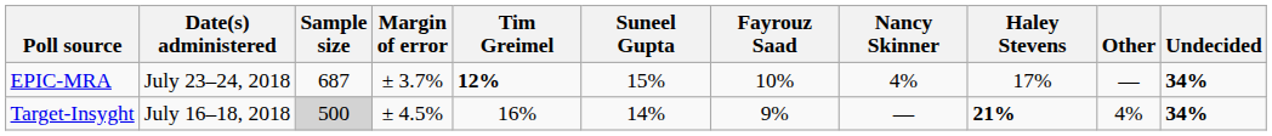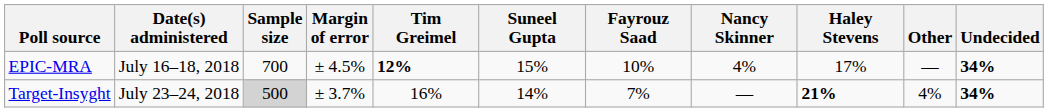 <table class="wikitable">
 <tr valign= bottom>
 <th>Poll source</th>
 <th>Date(s)<br>administered</th>
 <th>Sample<br>size</th>
 <th>Margin<br>of error</th>
 <th style="width:90px;">Tim<br>Greimel</th>
 <th style="width:90px;">Suneel<br>Gupta</th>
 <th style="width:90px;">Fayrouz<br>Saad</th>
 <th style="width:90px;">Nancy<br>Skinner</th>
 <th style="width:90px;">Haley<br>Stevens</th>
 <th>Other</th>
 <th>Undecided</th>
 </tr>
 <tr>
 <td><a href='#'>EPIC-MRA</a></td>
-<td align=center>July 23–24, 2018</td>
-<td align=center>687</td>
-<td align=center>± 3.7%</td>
+<td align=center>July 16–18, 2018</td>
+<td align=center>700</td>
+<td align=center>± 4.5%</td>
 <td><strong>12%</strong></td>
 <td align=center>15%</td>
 <td align=center>10%</td>
 <td align=center>4%</td>
 <td align=center>17%</td>
 <td align=center>—</td>
 <td><strong>34%</strong></td>
 </tr>
 <tr>
 <td><a href='#'>Target-Insyght</a></td>
-<td align=center>July 16–18, 2018</td>
+<td align=center>July 23–24, 2018</td>
 <td align=center style="background: lightgrey;">500</td>
-<td align=center>± 4.5%</td>
+<td align=center>± 3.7%</td>
 <td align=center>16%</td>
 <td align=center>14%</td>
-<td align=center>9%</td>
+<td align=center>7%</td>
 <td align=center>—</td>
 <td><strong>21%</strong></td>
 <td align=center>4%</td>
 <td><strong>34%</strong></td>
 </tr>
 </table>
